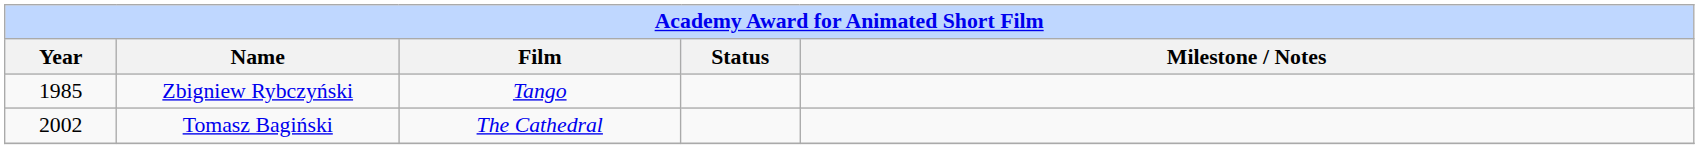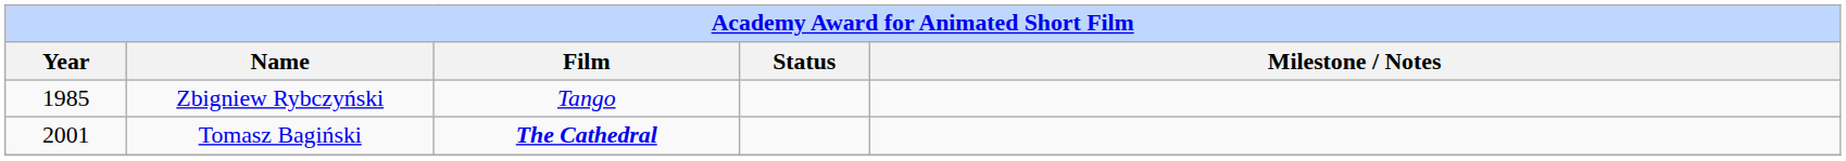 <table class="wikitable" style="text-align: center">
 <tr ---- bgcolor="#bfd7ff">
 <td colspan=5 align=center><strong><a href='#'>Academy Award for Animated Short Film</a></strong></td>
 </tr>
 <tr ---- bgcolor="#ebf5ff">
 <th width="75">Year</th>
 <th width="200">Name</th>
 <th width="200">Film</th>
 <th width="80">Status</th>
 <th width="650">Milestone / Notes</th>
 </tr>
 <tr>
 <td>1985</td>
 <td><a href='#'>Zbigniew Rybczyński</a></td>
 <td><em><a href='#'>Tango</a></em></td>
 <td></td>
 <td></td>
 </tr>
 <tr>
-<td>2002</td>
+<td>2001</td>
 <td><a href='#'>Tomasz Bagiński</a></td>
-<td><em><a href='#'>The Cathedral</a></em></td>
+<td><strong><em><a href='#'>The Cathedral</a></em></strong></td>
 <td></td>
 <td></td>
 </tr>
 <tr>
 </tr>
 </table>
